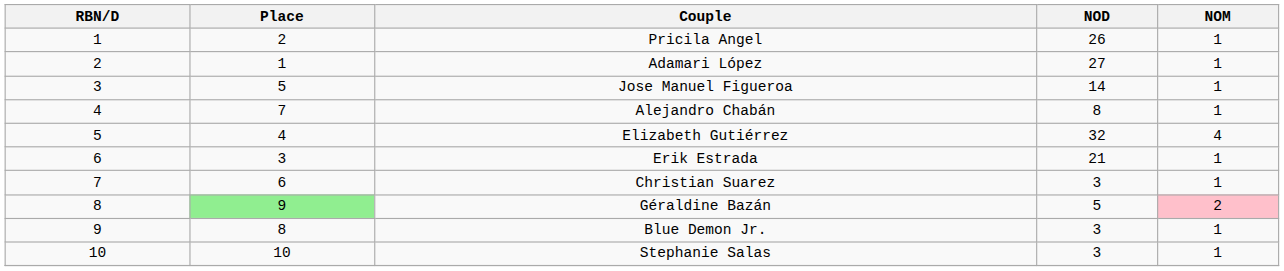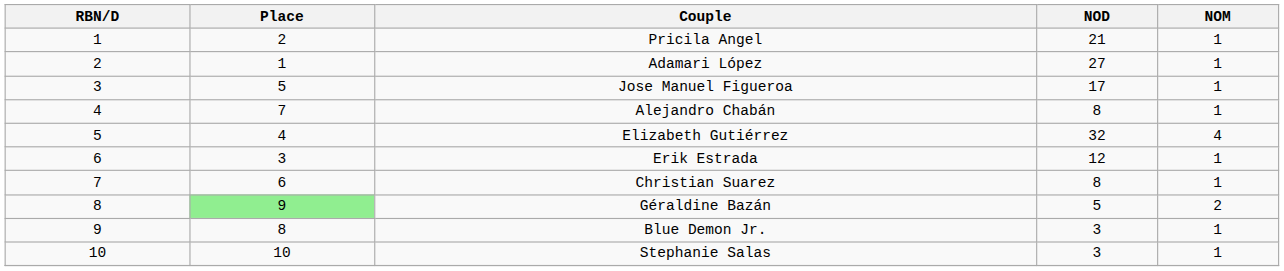 <table class="wikitable sortable" style="margin:auto; text-align:center; margin:5px; width:90%;">
 <tr>
 <th>RBN/D</th>
 <th>Place</th>
 <th>Couple</th>
 <th>NOD</th>
 <th>NOM</th>
 </tr>
 <tr>
 <td>1</td>
 <td>2</td>
 <td>Pricila Angel</td>
-<td>26</td>
+<td>21</td>
 <td>1</td>
 </tr>
 <tr>
 <td>2</td>
 <td>1</td>
 <td>Adamari López</td>
 <td>27</td>
 <td>1</td>
 </tr>
 <tr>
 <td>3</td>
 <td>5</td>
 <td>Jose Manuel Figueroa</td>
-<td>14</td>
+<td>17</td>
 <td>1</td>
 </tr>
 <tr>
 <td>4</td>
 <td>7</td>
 <td>Alejandro Chabán</td>
 <td>8</td>
 <td>1</td>
 </tr>
 <tr>
 <td>5</td>
 <td>4</td>
 <td>Elizabeth Gutiérrez</td>
 <td>32</td>
 <td>4</td>
 </tr>
 <tr>
 <td>6</td>
 <td>3</td>
 <td>Erik Estrada</td>
-<td>21</td>
+<td>12</td>
 <td>1</td>
 </tr>
 <tr>
 <td>7</td>
 <td>6</td>
 <td>Christian Suarez</td>
-<td>3</td>
+<td>8</td>
 <td>1</td>
 </tr>
 <tr>
 <td>8</td>
 <td style="background: lightgreen;">9</td>
 <td>Géraldine Bazán</td>
 <td>5</td>
-<td style="background: pink;">2</td>
+<td>2</td>
 </tr>
 <tr>
 <td>9</td>
 <td>8</td>
 <td>Blue Demon Jr.</td>
 <td>3</td>
 <td>1</td>
 </tr>
 <tr>
 <td>10</td>
 <td>10</td>
 <td>Stephanie Salas</td>
 <td>3</td>
 <td>1</td>
 </tr>
 <tr>
 </tr>
 </table>
